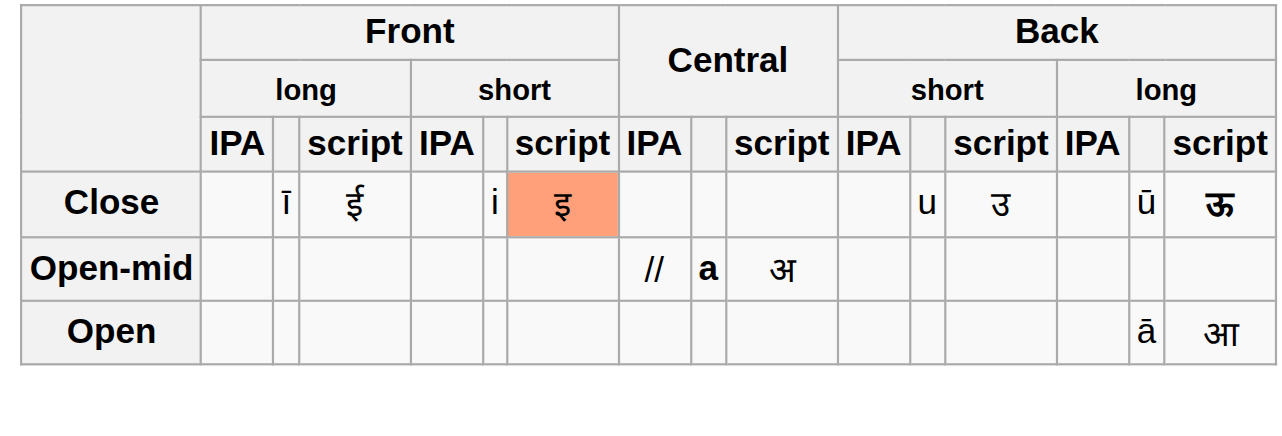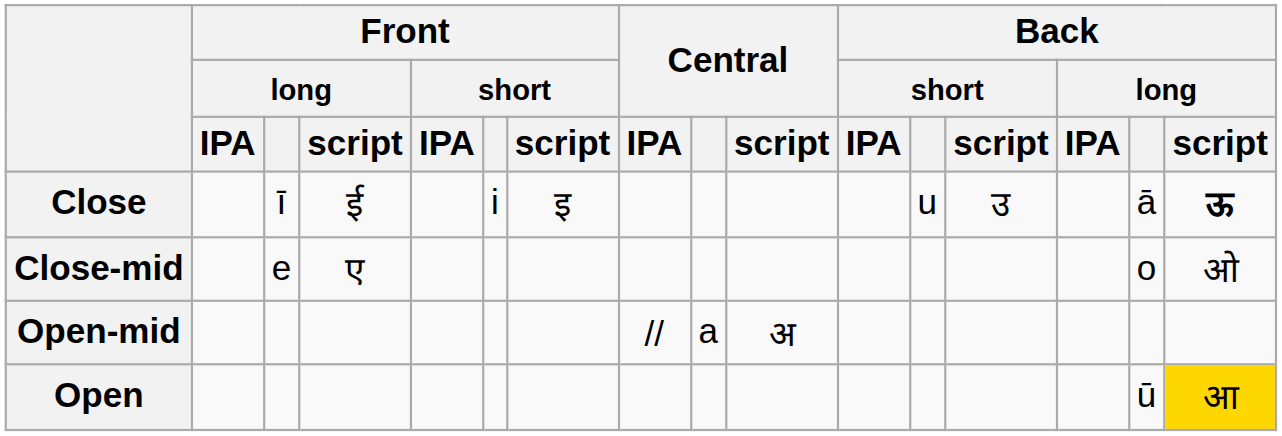 <table class="wikitable" style="float: right; margin: 1em 2em; text-align: center;">
 <tr>
 <th rowspan="3"></th>
 <th colspan="6">Front</th>
 <th colspan="3" rowspan="2">Central</th>
 <th colspan="6">Back</th>
 </tr>
 <tr>
 <th colspan="3"><small>long</small></th>
 <th colspan="3"><small>short</small></th>
 <th colspan="3"><small>short</small></th>
 <th colspan="3"><small>long</small></th>
 </tr>
 <tr>
 <th>IPA</th>
 <th></th>
 <th>script</th>
 <th>IPA</th>
 <th></th>
 <th>script</th>
 <th>IPA</th>
 <th></th>
 <th>script</th>
 <th>IPA</th>
 <th></th>
 <th>script</th>
 <th>IPA</th>
 <th></th>
 <th>script</th>
 </tr>
 <tr>
 <th>Close</th>
 <td><big></big></td>
 <td>ī</td>
 <td>ई</td>
 <td><big></big></td>
 <td>i</td>
-<td style="background: lightsalmon;">इ</td>
+<td>इ</td>
 <td></td>
 <td></td>
 <td></td>
 <td><big></big></td>
 <td>u</td>
 <td>उ</td>
 <td><big></big></td>
-<td>ū</td>
+<td>ā</td>
 <td><strong>ऊ</strong></td>
+</tr>
+<tr>
+<th>Close-mid</th>
+<td><big></big></td>
+<td>e</td>
+<td>ए</td>
+<td></td>
+<td></td>
+<td></td>
+<td></td>
+<td></td>
+<td></td>
+<td></td>
+<td></td>
+<td></td>
+<td><big></big></td>
+<td>o</td>
+<td>ओ</td>
 </tr>
 <tr>
 <th>Open-mid</th>
 <td></td>
 <td></td>
 <td></td>
 <td></td>
 <td></td>
 <td></td>
 <td><big></big>/<big></big>/<big></big></td>
-<td><strong>a</strong></td>
+<td>a</td>
 <td>अ</td>
 <td></td>
 <td></td>
 <td></td>
 <td></td>
 <td></td>
 <td></td>
 </tr>
 <tr>
 <th>Open</th>
 <td></td>
 <td></td>
 <td></td>
 <td></td>
 <td></td>
 <td></td>
 <td></td>
 <td></td>
 <td></td>
 <td></td>
 <td></td>
 <td></td>
 <td><big></big></td>
-<td>ā</td>
-<td>आ</td>
+<td>ū</td>
+<td style="background: gold;">आ</td>
 </tr>
 </table>
